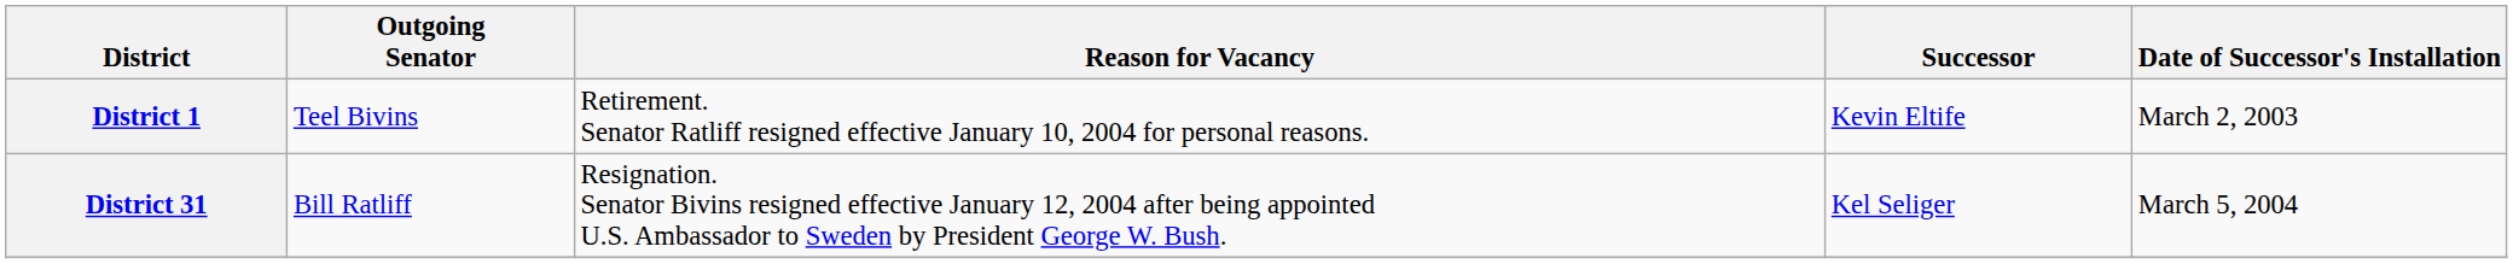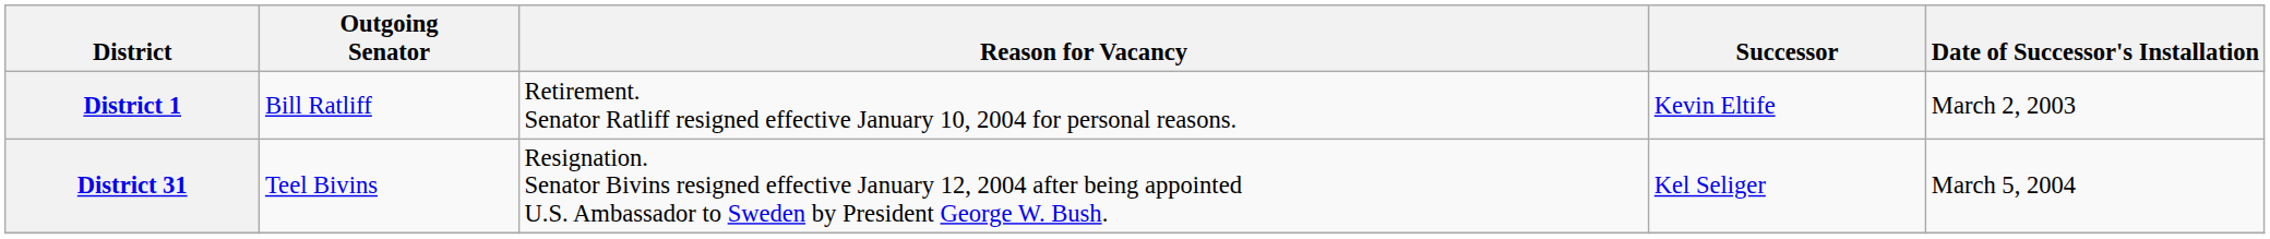 <table class="wikitable">
 <tr bgcolor="#cccccc" align="center" valign="bottom">
 <th>District</th>
 <th>Outgoing<br>Senator</th>
 <th width="50%">Reason for Vacancy</th>
 <th>Successor</th>
 <th width="15%">Date of Successor's Installation</th>
 </tr>
 <tr>
 <th><a href='#'>District 1</a></th>
-<td><a href='#'>Teel Bivins</a></td>
+<td><a href='#'>Bill Ratliff</a></td>
 <td>Retirement.<br>Senator Ratliff resigned effective January 10, 2004 for personal reasons.</td>
 <td><a href='#'>Kevin Eltife</a></td>
 <td>March 2, 2003</td>
 </tr>
 <tr>
 <th><a href='#'>District 31</a></th>
-<td><a href='#'>Bill Ratliff</a></td>
+<td><a href='#'>Teel Bivins</a></td>
 <td>Resignation.<br>Senator Bivins resigned effective January 12, 2004 after being appointed<br>U.S. Ambassador to <a href='#'>Sweden</a> by President <a href='#'>George W. Bush</a>.</td>
 <td><a href='#'>Kel Seliger</a></td>
 <td>March 5, 2004</td>
 </tr>
 <tr>
 </tr>
 </table>
